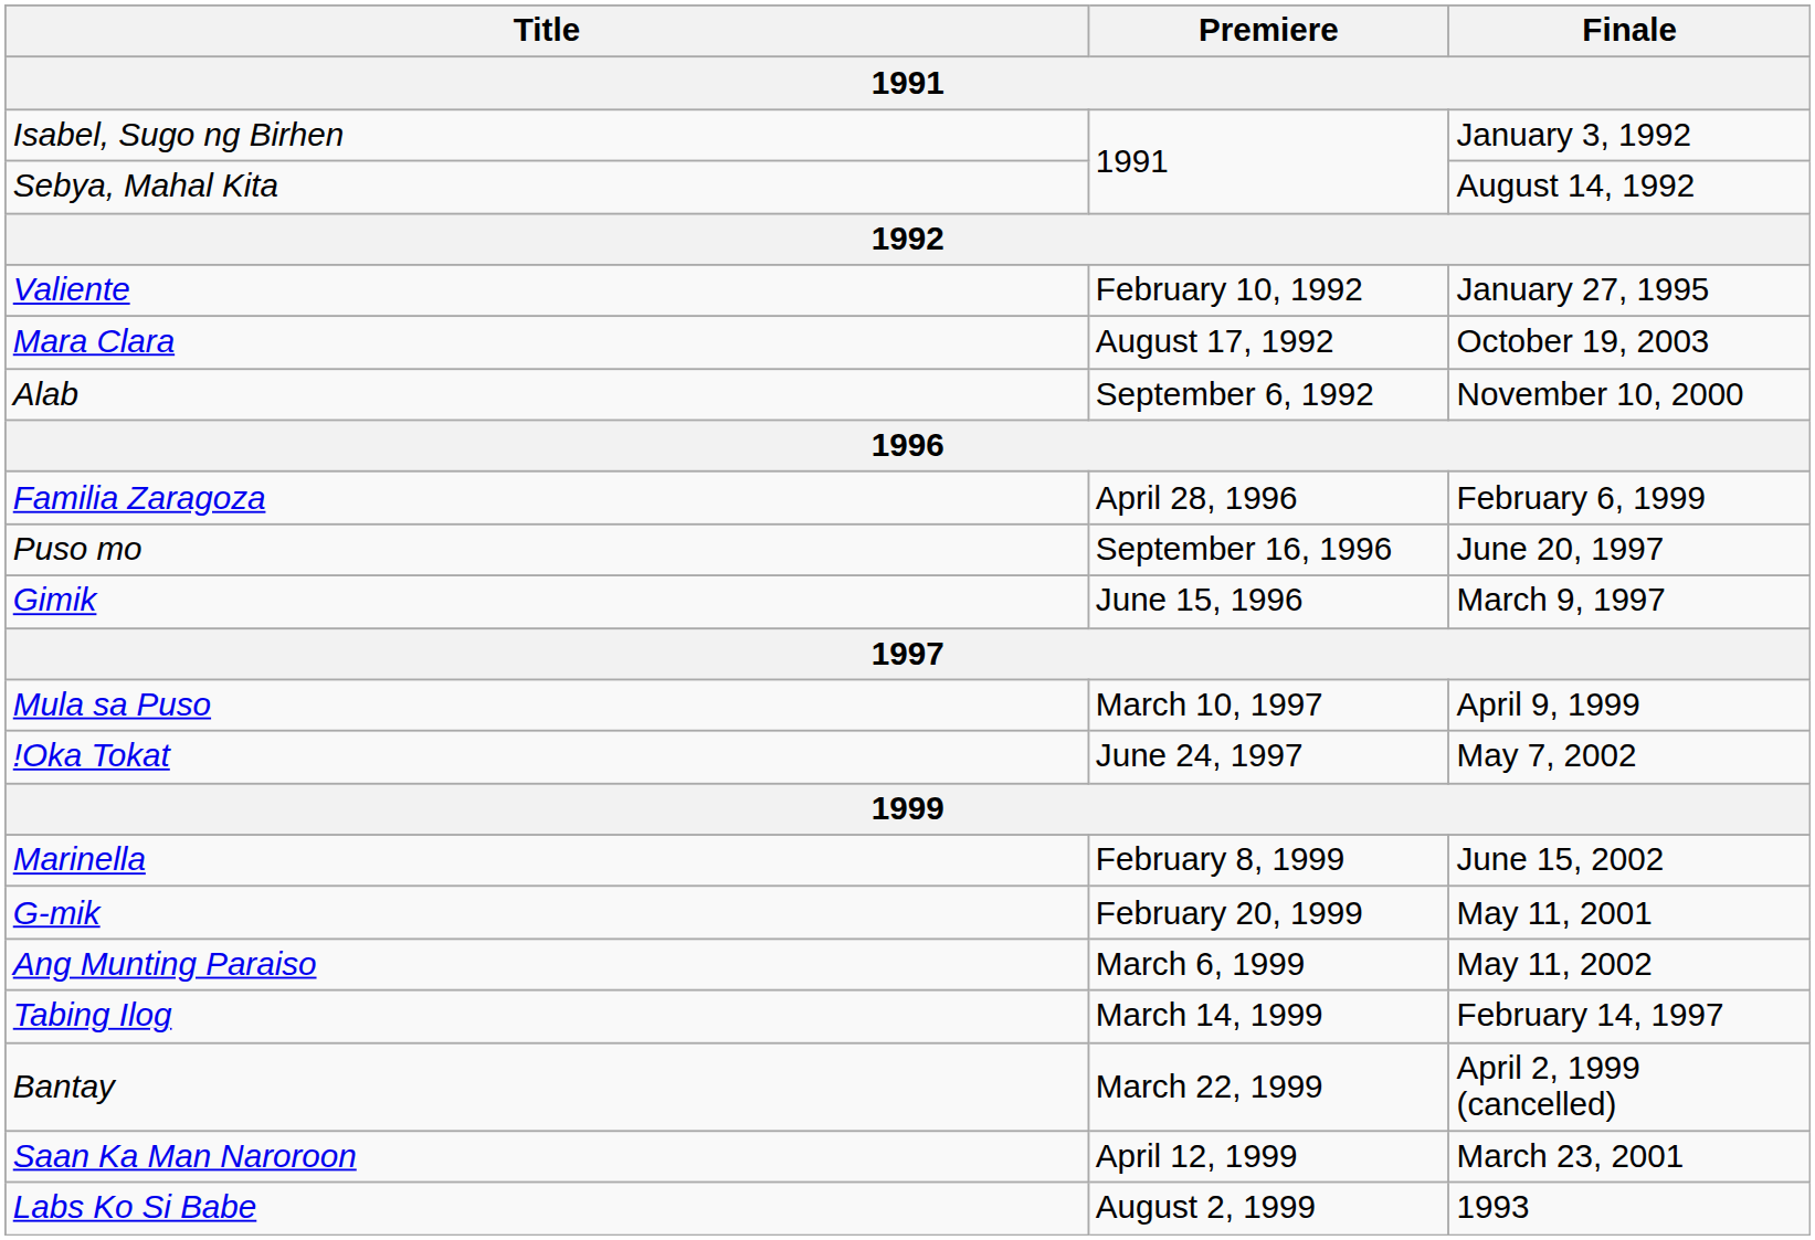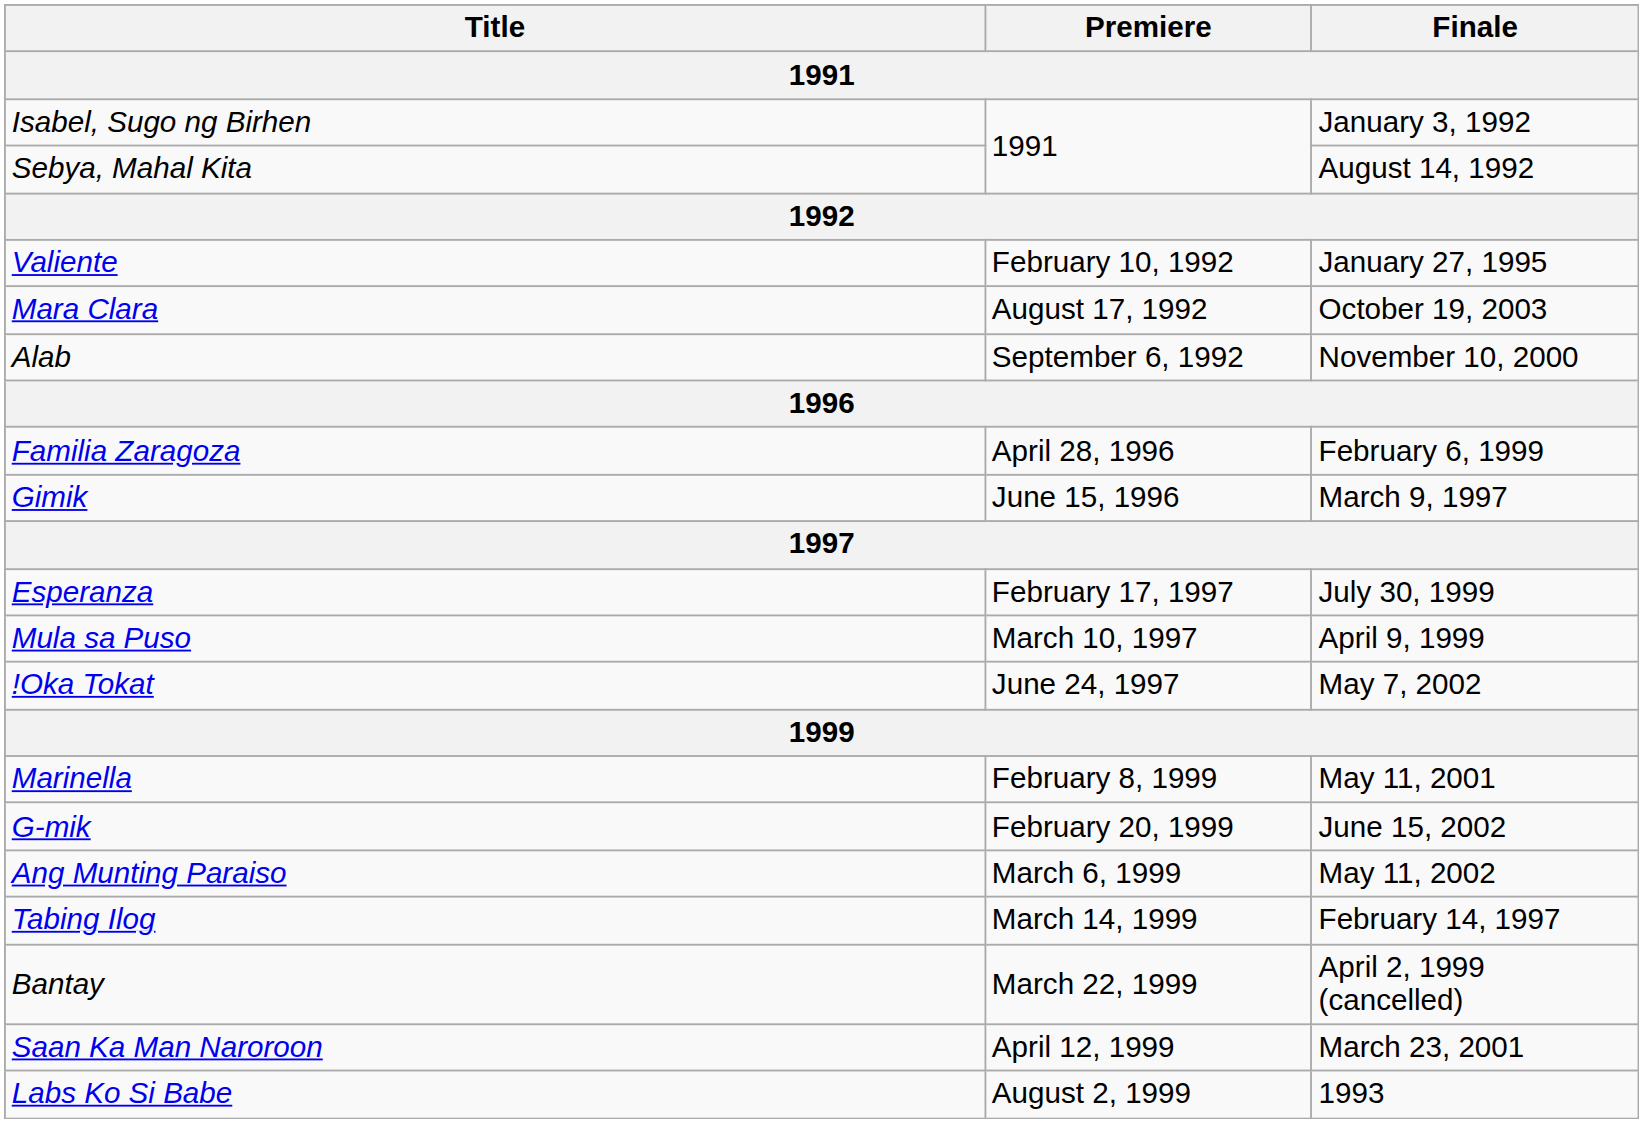 <table class="wikitable sortable" width="100%">
 <tr>
 <th style="width:60%;">Title</th>
 <th style="width:20%;">Premiere</th>
 <th style="width:20%;">Finale</th>
 </tr>
 <tr>
 <th colspan="3">1991</th>
 </tr>
 <tr>
 <td><em>Isabel, Sugo ng Birhen</em></td>
 <td rowspan="2">1991</td>
 <td>January 3, 1992</td>
 </tr>
 <tr>
 <td><em>Sebya, Mahal Kita</em></td>
 <td>August 14, 1992</td>
 </tr>
 <tr>
 <th colspan="3">1992</th>
 </tr>
 <tr>
 <td><em><a href='#'>Valiente</a></em></td>
 <td>February 10, 1992</td>
 <td>January 27, 1995</td>
 </tr>
 <tr>
 <td><em><a href='#'>Mara Clara</a></em></td>
 <td>August 17, 1992</td>
 <td>October 19, 2003</td>
 </tr>
 <tr>
 <td><em>Alab</em></td>
 <td>September 6, 1992</td>
 <td>November 10, 2000</td>
 </tr>
 <tr>
 <th colspan="3">1996</th>
 </tr>
 <tr>
 <td><em><a href='#'>Familia Zaragoza</a></em></td>
 <td>April 28, 1996</td>
 <td>February 6, 1999</td>
 </tr>
 <tr>
-<td><em>Puso mo</em></td>
-<td>September 16, 1996</td>
-<td>June 20, 1997</td>
-</tr>
-<tr>
 <td><em><a href='#'>Gimik</a></em></td>
 <td>June 15, 1996</td>
 <td>March 9, 1997</td>
 </tr>
 <tr>
 <th colspan="3">1997</th>
+</tr>
+<tr>
+<td><em><a href='#'>Esperanza</a></em></td>
+<td>February 17, 1997</td>
+<td>July 30, 1999</td>
 </tr>
 <tr>
 <td><em><a href='#'>Mula sa Puso</a></em></td>
 <td>March 10, 1997</td>
 <td>April 9, 1999</td>
 </tr>
 <tr>
 <td><em><a href='#'>!Oka Tokat</a></em></td>
 <td>June 24, 1997</td>
 <td>May 7, 2002</td>
 </tr>
 <tr>
 <th colspan="3">1999</th>
 </tr>
 <tr>
 <td><em><a href='#'>Marinella</a></em></td>
 <td>February 8, 1999</td>
-<td>June 15, 2002</td>
+<td>May 11, 2001</td>
 </tr>
 <tr>
 <td><em><a href='#'>G-mik</a></em></td>
 <td>February 20, 1999</td>
-<td>May 11, 2001</td>
+<td>June 15, 2002</td>
 </tr>
 <tr>
 <td><em><a href='#'>Ang Munting Paraiso</a></em></td>
 <td>March 6, 1999</td>
 <td>May 11, 2002</td>
 </tr>
 <tr>
 <td><em><a href='#'>Tabing Ilog</a></em></td>
 <td>March 14, 1999</td>
 <td>February 14, 1997</td>
 </tr>
 <tr>
 <td><em>Bantay</em></td>
 <td>March 22, 1999</td>
 <td>April 2, 1999 (cancelled)</td>
 </tr>
 <tr>
 <td><em><a href='#'>Saan Ka Man Naroroon</a></em></td>
 <td>April 12, 1999</td>
 <td>March 23, 2001</td>
 </tr>
 <tr>
 <td><em><a href='#'>Labs Ko Si Babe</a></em></td>
 <td>August 2, 1999</td>
 <td>1993</td>
 </tr>
 </table>
